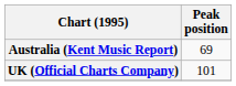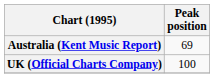 <table class="wikitable sortable plainrowheaders" style="text-align: center;">
 <tr>
 <th scope="col">Chart (1995)</th>
 <th scope="col">Peak<br>position</th>
 </tr>
 <tr>
 <th scope="row">Australia (<a href='#'>Kent Music Report</a>)</th>
 <td style="text-align:center;">69</td>
 </tr>
 <tr>
 <th scope="row">UK (<a href='#'>Official Charts Company</a>)</th>
-<td style="text-align:center;">101</td>
+<td style="text-align:center;">100</td>
 </tr>
 <tr>
 </tr>
 </table>
